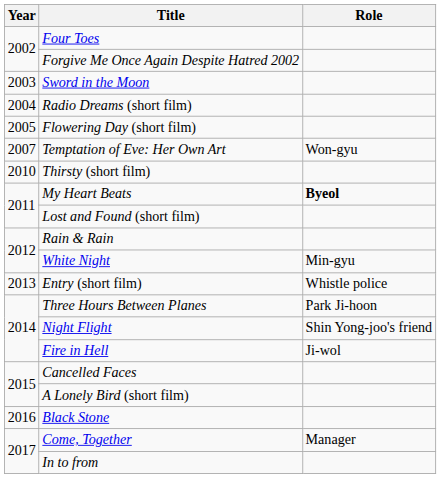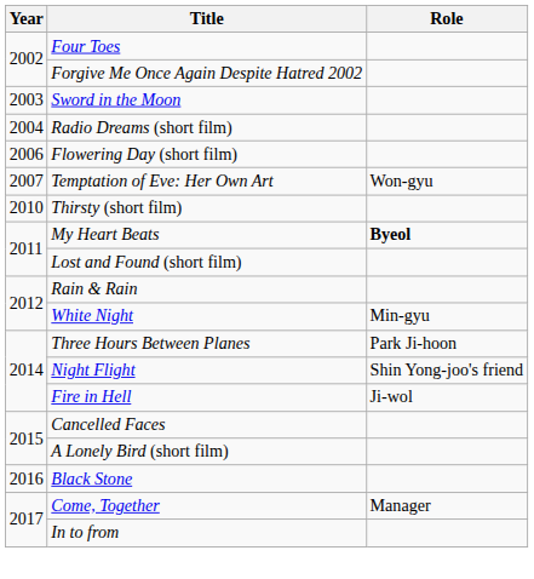 <table class="wikitable">
 <tr>
 <th width=10>Year</th>
 <th>Title</th>
 <th>Role</th>
 </tr>
 <tr>
 <td rowspan=2>2002</td>
 <td><em><a href='#'>Four Toes</a></em></td>
 <td></td>
 </tr>
 <tr>
 <td><em>Forgive Me Once Again Despite Hatred 2002</em></td>
 <td></td>
 </tr>
 <tr>
 <td>2003</td>
 <td><em><a href='#'>Sword in the Moon</a></em></td>
 <td></td>
 </tr>
 <tr>
 <td>2004</td>
 <td><em>Radio Dreams</em> (short film)</td>
 <td></td>
 </tr>
 <tr>
-<td>2005</td>
+<td>2006</td>
 <td><em>Flowering Day</em> (short film)</td>
 <td></td>
 </tr>
 <tr>
 <td>2007</td>
 <td><em>Temptation of Eve: Her Own Art</em></td>
 <td>Won-gyu</td>
 </tr>
 <tr>
 <td>2010</td>
 <td><em>Thirsty</em> (short film)</td>
 <td></td>
 </tr>
 <tr>
 <td rowspan=2>2011</td>
 <td><em>My Heart Beats</em></td>
 <td><strong>Byeol</strong></td>
 </tr>
 <tr>
 <td><em>Lost and Found</em> (short film)</td>
 <td></td>
 </tr>
 <tr>
 <td rowspan=2>2012</td>
 <td><em>Rain & Rain</em></td>
 <td></td>
 </tr>
 <tr>
 <td><em><a href='#'>White Night</a></em></td>
 <td>Min-gyu</td>
-</tr>
-<tr>
-<td>2013</td>
-<td><em>Entry</em> (short film)</td>
-<td>Whistle police</td>
 </tr>
 <tr>
 <td rowspan=3>2014</td>
 <td><em>Three Hours Between Planes</em></td>
 <td>Park Ji-hoon</td>
 </tr>
 <tr>
 <td><em><a href='#'>Night Flight</a></em></td>
 <td>Shin Yong-joo's friend</td>
 </tr>
 <tr>
 <td><em><a href='#'>Fire in Hell</a></em></td>
 <td>Ji-wol</td>
 </tr>
 <tr>
 <td rowspan=2>2015</td>
 <td><em>Cancelled Faces</em></td>
 <td></td>
 </tr>
 <tr>
 <td><em>A Lonely Bird</em> (short film)</td>
 <td></td>
 </tr>
 <tr>
 <td>2016</td>
 <td><em><a href='#'>Black Stone</a></em></td>
 <td></td>
 </tr>
 <tr>
 <td rowspan=2>2017</td>
 <td><em><a href='#'>Come, Together</a></em></td>
 <td>Manager</td>
 </tr>
 <tr>
 <td><em>In to from</em></td>
 <td></td>
 </tr>
 </table>
